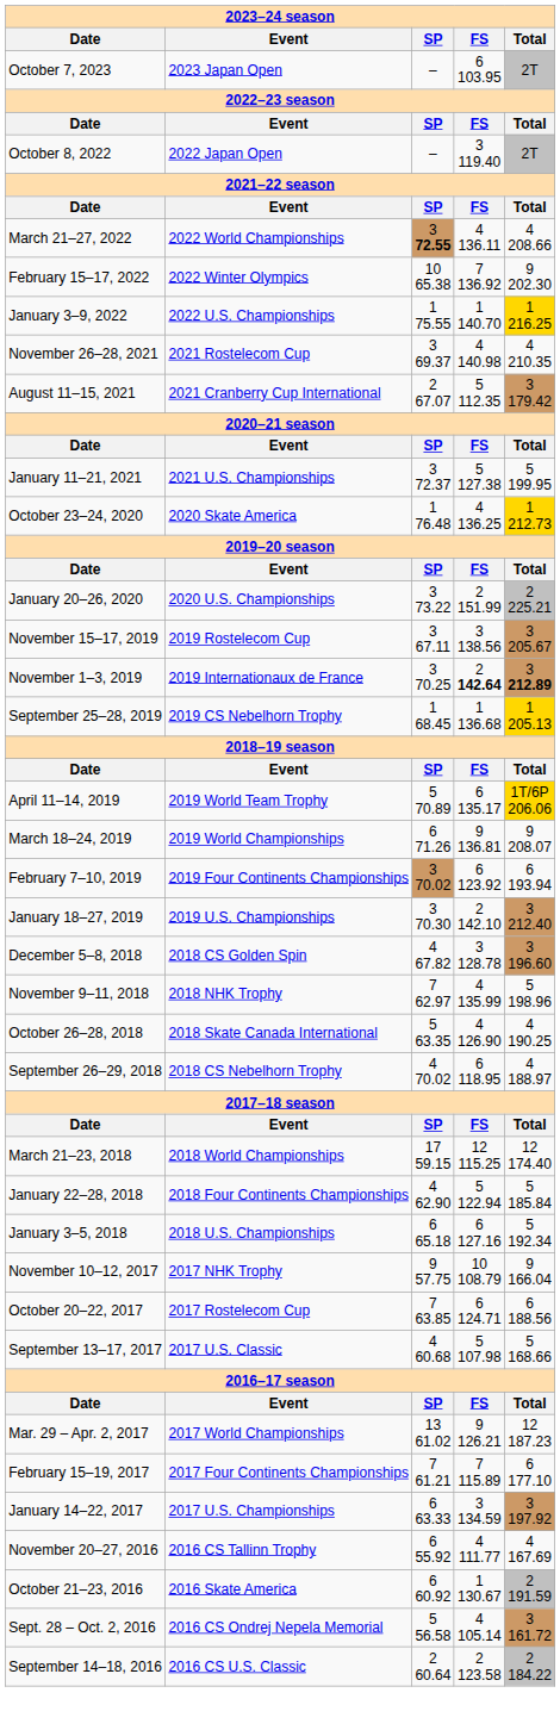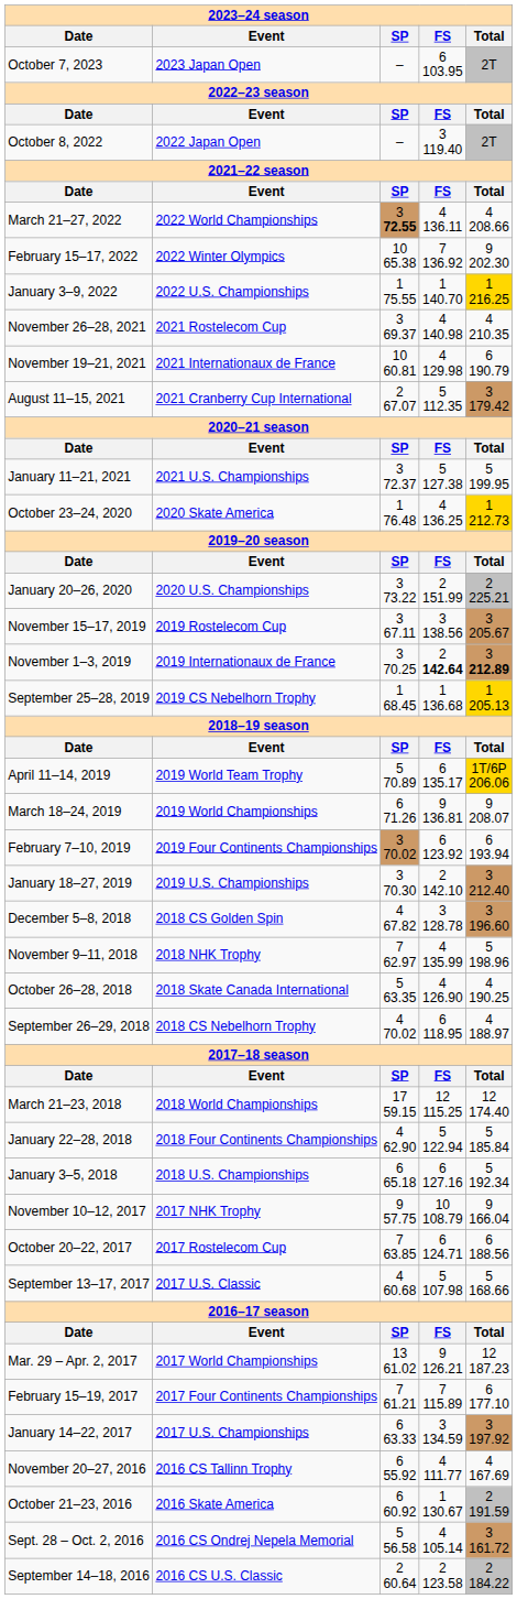 <table class="wikitable">
 <tr>
 <th style="background-color: #ffdead; " colspan=5 align=center><a href='#'>2023–24 season</a></th>
 </tr>
 <tr>
 <th>Date</th>
 <th>Event</th>
 <th><a href='#'>SP</a></th>
 <th><a href='#'>FS</a></th>
 <th>Total</th>
 </tr>
 <tr>
 <td>October 7, 2023</td>
 <td><a href='#'>2023 Japan Open</a></td>
 <td align=center>–</td>
 <td align=center>6 <br> 103.95</td>
 <td align=center bgcolor=silver>2T</td>
 </tr>
 <tr>
 <th style="background-color: #ffdead; " colspan=5 align=center><a href='#'>2022–23 season</a></th>
 </tr>
 <tr>
 <th>Date</th>
 <th>Event</th>
 <th><a href='#'>SP</a></th>
 <th><a href='#'>FS</a></th>
 <th>Total</th>
 </tr>
 <tr>
 <td>October 8, 2022</td>
 <td><a href='#'>2022 Japan Open</a></td>
 <td align=center>–</td>
 <td align=center>3 <br> 119.40</td>
 <td align=center bgcolor=silver>2T</td>
 </tr>
 <tr>
 <td style="background-color: #ffdead; " colspan=5 align=center><a href='#'><strong>2021–22 season</strong></a></td>
 </tr>
 <tr>
 <th>Date</th>
 <th>Event</th>
 <th><a href='#'>SP</a></th>
 <th><a href='#'>FS</a></th>
 <th>Total</th>
 </tr>
 <tr>
 <td>March 21–27, 2022</td>
 <td><a href='#'>2022 World Championships</a></td>
 <td align=center bgcolor=cc9966>3 <br> <strong>72.55</strong></td>
 <td align=center>4 <br> 136.11</td>
 <td align=center>4 <br> 208.66</td>
 </tr>
 <tr>
 <td>February 15–17, 2022</td>
 <td><a href='#'>2022 Winter Olympics</a></td>
 <td align=center>10 <br> 65.38</td>
 <td align=center>7 <br> 136.92</td>
 <td align=center>9 <br> 202.30</td>
 </tr>
 <tr>
 <td>January 3–9, 2022</td>
 <td><a href='#'>2022 U.S. Championships</a></td>
 <td align=center>1 <br> 75.55</td>
 <td align=center>1 <br> 140.70</td>
 <td align=center bgcolor=gold>1 <br> 216.25</td>
 </tr>
 <tr>
 <td>November 26–28, 2021</td>
 <td><a href='#'>2021 Rostelecom Cup</a></td>
 <td align=center>3 <br> 69.37</td>
 <td align=center>4 <br> 140.98</td>
 <td align=center>4 <br> 210.35</td>
+</tr>
+<tr>
+<td>November 19–21, 2021</td>
+<td><a href='#'>2021 Internationaux de France</a></td>
+<td align=center>10 <br> 60.81</td>
+<td align=center>4 <br> 129.98</td>
+<td align=center>6 <br> 190.79</td>
 </tr>
 <tr>
 <td>August 11–15, 2021</td>
 <td><a href='#'>2021 Cranberry Cup International</a></td>
 <td align=center>2 <br> 67.07</td>
 <td align=center>5 <br> 112.35</td>
 <td align=center bgcolor=cc9966>3 <br> 179.42</td>
 </tr>
 <tr>
 <td style="background-color: #ffdead; " colspan=5 align=center><a href='#'><strong>2020–21 season</strong></a></td>
 </tr>
 <tr>
 <th>Date</th>
 <th>Event</th>
 <th><a href='#'>SP</a></th>
 <th><a href='#'>FS</a></th>
 <th>Total</th>
 </tr>
 <tr>
 <td>January 11–21, 2021</td>
 <td><a href='#'>2021 U.S. Championships</a></td>
 <td align=center>3 <br> 72.37</td>
 <td align=center>5 <br> 127.38</td>
 <td align=center>5 <br> 199.95</td>
 </tr>
 <tr>
 <td>October 23–24, 2020</td>
 <td><a href='#'>2020 Skate America</a></td>
 <td align=center>1 <br> 76.48</td>
 <td align=center>4 <br> 136.25</td>
 <td align=center bgcolor=gold>1 <br> 212.73</td>
 </tr>
 <tr>
 <td style="background-color: #ffdead;" colspan=5 align=center><strong><a href='#'>2019–20 season</a></strong></td>
 </tr>
 <tr>
 <th>Date</th>
 <th>Event</th>
 <th><a href='#'>SP</a></th>
 <th><a href='#'>FS</a></th>
 <th>Total</th>
 </tr>
 <tr>
 <td>January 20–26, 2020</td>
 <td><a href='#'>2020 U.S. Championships</a></td>
 <td align=center>3 <br> 73.22</td>
 <td align=center>2 <br> 151.99</td>
 <td align=center bgcolor=silver>2 <br> 225.21</td>
 </tr>
 <tr>
 <td>November 15–17, 2019</td>
 <td><a href='#'>2019 Rostelecom Cup</a></td>
 <td align=center>3 <br> 67.11</td>
 <td align=center>3 <br> 138.56</td>
 <td align=center bgcolor=cc9966>3 <br> 205.67</td>
 </tr>
 <tr>
 <td>November 1–3, 2019</td>
 <td><a href='#'>2019 Internationaux de France</a></td>
 <td align=center>3 <br> 70.25</td>
 <td align=center>2 <br> <strong>142.64</strong></td>
 <td align=center bgcolor=cc9966>3 <br> <strong>212.89</strong></td>
 </tr>
 <tr>
 <td>September 25–28, 2019</td>
 <td><a href='#'>2019 CS Nebelhorn Trophy</a></td>
 <td align=center>1 <br> 68.45</td>
 <td align=center>1 <br> 136.68</td>
 <td align=center bgcolor=gold>1 <br> 205.13</td>
 </tr>
 <tr>
 <td style="background-color: #ffdead;" colspan=5 align=center><strong><a href='#'>2018–19 season</a></strong></td>
 </tr>
 <tr>
 <th>Date</th>
 <th>Event</th>
 <th><a href='#'>SP</a></th>
 <th><a href='#'>FS</a></th>
 <th>Total</th>
 </tr>
 <tr>
 <td>April 11–14, 2019</td>
 <td><a href='#'>2019 World Team Trophy</a></td>
 <td align=center>5 <br> 70.89</td>
 <td align=center>6 <br> 135.17</td>
 <td align=center bgcolor=gold>1T/6P <br> 206.06</td>
 </tr>
 <tr>
 <td>March 18–24, 2019</td>
 <td><a href='#'>2019 World Championships</a></td>
 <td align=center>6 <br> 71.26</td>
 <td align=center>9 <br> 136.81</td>
 <td align=center>9 <br> 208.07</td>
 </tr>
 <tr>
 <td>February 7–10, 2019</td>
 <td><a href='#'>2019 Four Continents Championships</a></td>
 <td align=center bgcolor=cc9966>3 <br> 70.02</td>
 <td align=center>6 <br> 123.92</td>
 <td align=center>6 <br> 193.94</td>
 </tr>
 <tr>
 <td>January 18–27, 2019</td>
 <td><a href='#'>2019 U.S. Championships</a></td>
 <td align=center>3 <br> 70.30</td>
 <td align=center>2 <br> 142.10</td>
 <td align=center bgcolor=cc9966>3 <br> 212.40</td>
 </tr>
 <tr>
 <td>December 5–8, 2018</td>
 <td><a href='#'>2018 CS Golden Spin</a></td>
 <td align="center">4<br>67.82</td>
 <td align="center">3<br>128.78</td>
 <td align="center" bgcolor=cc9966>3<br>196.60</td>
 </tr>
 <tr>
 <td>November 9–11, 2018</td>
 <td><a href='#'>2018 NHK Trophy</a></td>
 <td align="center">7<br>62.97</td>
 <td align="center">4<br>135.99</td>
 <td align="center">5<br>198.96</td>
 </tr>
 <tr>
 <td>October 26–28, 2018</td>
 <td><a href='#'>2018 Skate Canada International</a></td>
 <td align="center">5<br>63.35</td>
 <td align="center">4<br>126.90</td>
 <td align="center">4<br>190.25</td>
 </tr>
 <tr>
 <td>September 26–29, 2018</td>
 <td><a href='#'>2018 CS Nebelhorn Trophy</a></td>
 <td align="center">4<br>70.02</td>
 <td align="center">6<br>118.95</td>
 <td align="center">4<br>188.97</td>
 </tr>
 <tr>
 <td style="background-color: #ffdead;" colspan=5 align=center><strong><a href='#'>2017–18 season</a></strong></td>
 </tr>
 <tr>
 <th>Date</th>
 <th>Event</th>
 <th><a href='#'>SP</a></th>
 <th><a href='#'>FS</a></th>
 <th>Total</th>
 </tr>
 <tr>
 <td>March 21–23, 2018</td>
 <td><a href='#'>2018 World Championships</a></td>
 <td align=center>17 <br> 59.15</td>
 <td align=center>12 <br> 115.25</td>
 <td align=center>12 <br> 174.40</td>
 </tr>
 <tr>
 <td>January 22–28, 2018</td>
 <td><a href='#'>2018 Four Continents Championships</a></td>
 <td align=center>4 <br> 62.90</td>
 <td align=center>5 <br> 122.94</td>
 <td align=center>5 <br> 185.84</td>
 </tr>
 <tr>
 <td>January 3–5, 2018</td>
 <td><a href='#'>2018 U.S. Championships</a></td>
 <td align=center>6 <br> 65.18</td>
 <td align=center>6 <br> 127.16</td>
 <td align=center>5 <br> 192.34</td>
 </tr>
 <tr>
 <td>November 10–12, 2017</td>
 <td><a href='#'>2017 NHK Trophy</a></td>
 <td align=center>9 <br> 57.75</td>
 <td align=center>10 <br> 108.79</td>
 <td align=center>9 <br> 166.04</td>
 </tr>
 <tr>
 <td>October 20–22, 2017</td>
 <td><a href='#'>2017 Rostelecom Cup</a></td>
 <td align=center>7 <br> 63.85</td>
 <td align=center>6 <br> 124.71</td>
 <td align=center>6 <br> 188.56</td>
 </tr>
 <tr>
 <td>September 13–17, 2017</td>
 <td><a href='#'>2017 U.S. Classic</a></td>
 <td align=center>4 <br> 60.68</td>
 <td align=center>5 <br> 107.98</td>
 <td align=center>5 <br> 168.66</td>
 </tr>
 <tr>
 <td style="background-color: #ffdead;" colspan=5 align=center><strong><a href='#'>2016–17 season</a></strong></td>
 </tr>
 <tr>
 <th>Date</th>
 <th>Event</th>
 <th><a href='#'>SP</a></th>
 <th><a href='#'>FS</a></th>
 <th>Total</th>
 </tr>
 <tr>
 <td>Mar. 29 – Apr. 2, 2017</td>
 <td><a href='#'>2017 World Championships</a></td>
 <td align=center>13 <br> 61.02</td>
 <td align=center>9 <br> 126.21</td>
 <td align=center>12 <br> 187.23</td>
 </tr>
 <tr>
 <td>February 15–19, 2017</td>
 <td><a href='#'>2017 Four Continents Championships</a></td>
 <td align=center>7 <br> 61.21</td>
 <td align=center>7 <br> 115.89</td>
 <td align=center>6 <br> 177.10</td>
 </tr>
 <tr>
 <td>January 14–22, 2017</td>
 <td><a href='#'>2017 U.S. Championships</a></td>
 <td align=center>6 <br> 63.33</td>
 <td align=center>3 <br> 134.59</td>
 <td align=center bgcolor=cc9966>3 <br> 197.92</td>
 </tr>
 <tr>
 <td>November 20–27, 2016</td>
 <td><a href='#'>2016 CS Tallinn Trophy</a></td>
 <td align=center>6 <br> 55.92</td>
 <td align=center>4 <br> 111.77</td>
 <td align=center>4 <br> 167.69</td>
 </tr>
 <tr>
 <td>October 21–23, 2016</td>
 <td><a href='#'>2016 Skate America</a></td>
 <td align=center>6 <br> 60.92</td>
 <td align=center>1 <br> 130.67</td>
 <td align=center bgcolor=silver>2 <br> 191.59</td>
 </tr>
 <tr>
 <td>Sept. 28 – Oct. 2, 2016</td>
 <td><a href='#'>2016 CS Ondrej Nepela Memorial</a></td>
 <td align=center>5 <br> 56.58</td>
 <td align=center>4 <br> 105.14</td>
 <td align=center bgcolor=cc9966>3 <br> 161.72</td>
 </tr>
 <tr>
 <td>September 14–18, 2016</td>
 <td><a href='#'>2016 CS U.S. Classic</a></td>
 <td align=center>2 <br> 60.64</td>
 <td align=center>2 <br> 123.58</td>
 <td align=center bgcolor=silver>2 <br> 184.22</td>
 </tr>
 </table>
